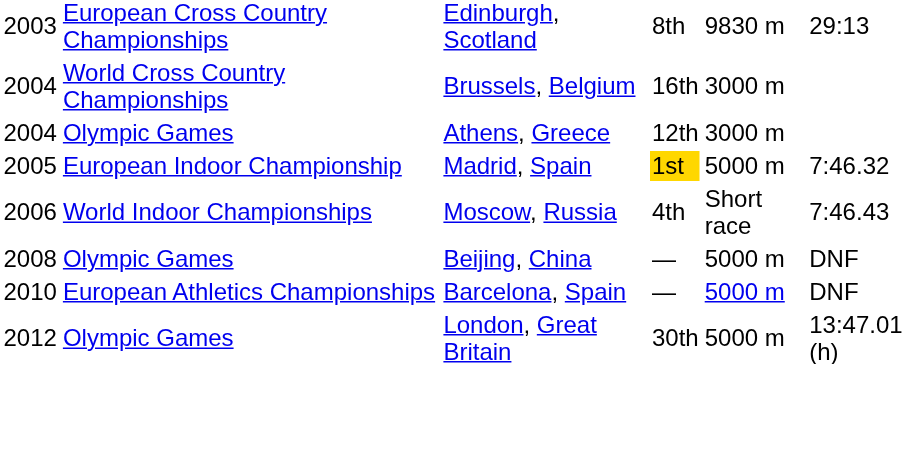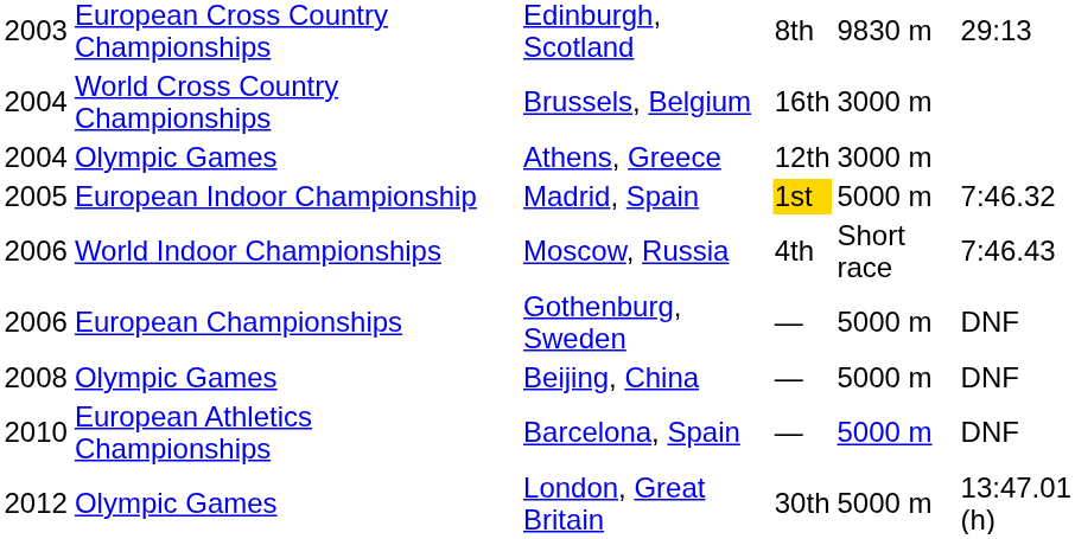 <table>
 <tr>
 <td>2003</td>
 <td><a href='#'>European Cross Country Championships</a></td>
 <td><a href='#'>Edinburgh</a>, <a href='#'>Scotland</a></td>
 <td>8th</td>
 <td>9830 m</td>
 <td>29:13</td>
 </tr>
 <tr>
 <td>2004</td>
 <td><a href='#'>World Cross Country Championships</a></td>
 <td><a href='#'>Brussels</a>, <a href='#'>Belgium</a></td>
 <td>16th</td>
 <td>3000 m</td>
 <td></td>
 </tr>
 <tr>
 <td>2004</td>
 <td><a href='#'>Olympic Games</a></td>
 <td><a href='#'>Athens</a>, <a href='#'>Greece</a></td>
 <td>12th</td>
 <td>3000 m</td>
 <td></td>
 </tr>
 <tr>
 <td>2005</td>
 <td><a href='#'>European Indoor Championship</a></td>
 <td><a href='#'>Madrid</a>, <a href='#'>Spain</a></td>
 <td bgcolor="gold">1st</td>
 <td>5000 m</td>
 <td>7:46.32</td>
 </tr>
 <tr>
 <td>2006</td>
 <td><a href='#'>World Indoor Championships</a></td>
 <td><a href='#'>Moscow</a>, <a href='#'>Russia</a></td>
 <td>4th</td>
 <td>Short race</td>
 <td>7:46.43</td>
 </tr>
 <tr>
+<td>2006</td>
+<td><a href='#'>European Championships</a></td>
+<td><a href='#'>Gothenburg</a>, <a href='#'>Sweden</a></td>
+<td>—</td>
+<td>5000 m</td>
+<td>DNF</td>
+</tr>
+<tr>
 <td>2008</td>
 <td><a href='#'>Olympic Games</a></td>
 <td><a href='#'>Beijing</a>, <a href='#'>China</a></td>
 <td>—</td>
 <td>5000 m</td>
 <td>DNF</td>
 </tr>
 <tr>
 <td>2010</td>
 <td><a href='#'>European Athletics Championships</a></td>
 <td><a href='#'>Barcelona</a>, <a href='#'>Spain</a></td>
 <td>—</td>
 <td><a href='#'>5000 m</a></td>
 <td>DNF</td>
 </tr>
 <tr>
 <td>2012</td>
 <td><a href='#'>Olympic Games</a></td>
 <td><a href='#'>London</a>, <a href='#'>Great Britain</a></td>
 <td>30th</td>
 <td>5000 m</td>
 <td>13:47.01 (h)</td>
 </tr>
 </table>
